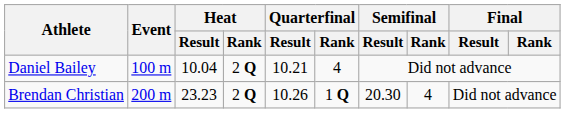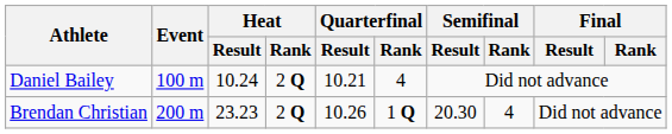 <table class=wikitable style="font-size:90%">
 <tr>
 <th rowspan="2">Athlete</th>
 <th rowspan="2">Event</th>
 <th colspan="2">Heat</th>
 <th colspan="2">Quarterfinal</th>
 <th colspan="2">Semifinal</th>
 <th colspan="2">Final</th>
 </tr>
 <tr style="font-size:95%">
 <th>Result</th>
 <th>Rank</th>
 <th>Result</th>
 <th>Rank</th>
 <th>Result</th>
 <th>Rank</th>
 <th>Result</th>
 <th>Rank</th>
 </tr>
 <tr align=center>
 <td align=left><a href='#'>Daniel Bailey</a></td>
 <td align=left><a href='#'>100 m</a></td>
-<td>10.04</td>
+<td>10.24</td>
 <td>2 <strong>Q</strong></td>
 <td>10.21</td>
 <td>4</td>
 <td colspan=4>Did not advance</td>
 </tr>
 <tr align=center>
 <td align=left><a href='#'>Brendan Christian</a></td>
 <td align=left><a href='#'>200 m</a></td>
 <td>23.23</td>
 <td>2 <strong>Q</strong></td>
 <td>10.26</td>
 <td>1 <strong>Q</strong></td>
 <td>20.30</td>
 <td>4</td>
 <td colspan=2>Did not advance</td>
 </tr>
 </table>
